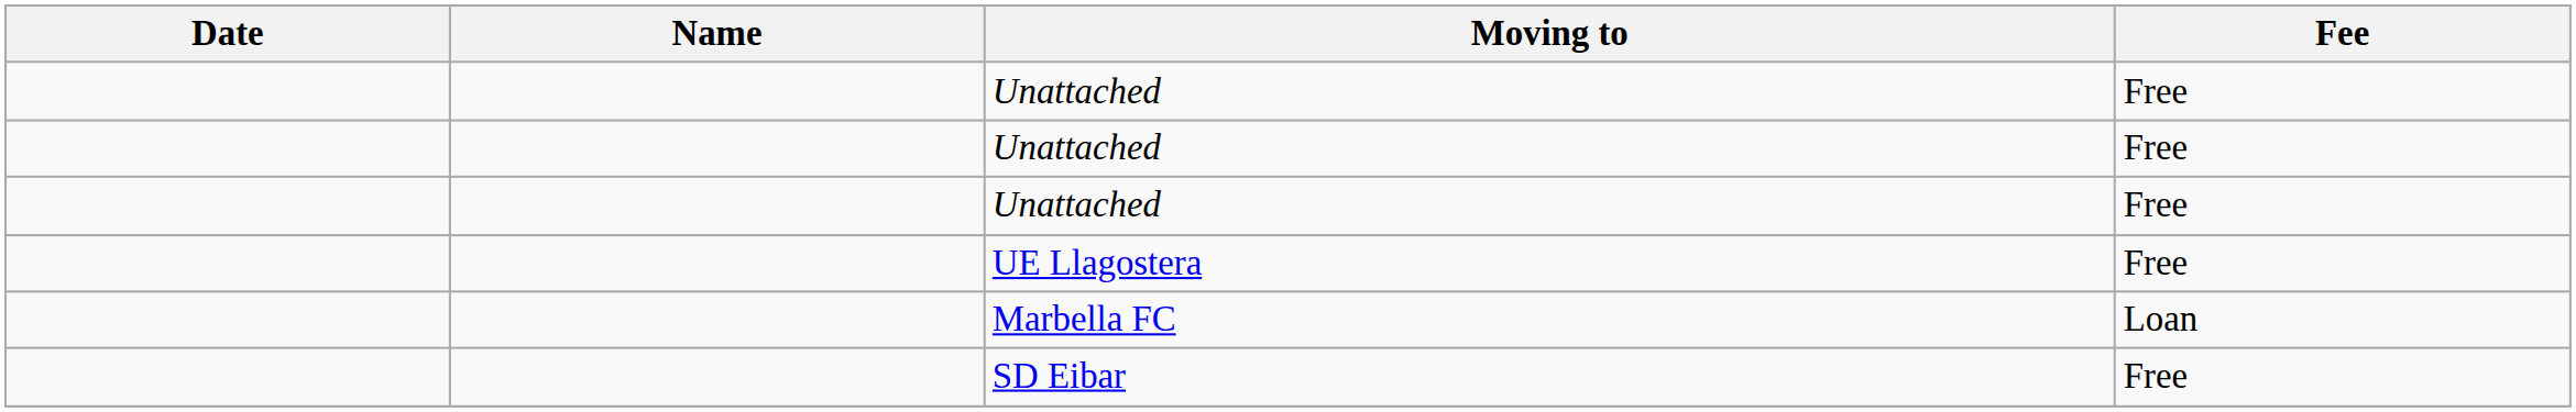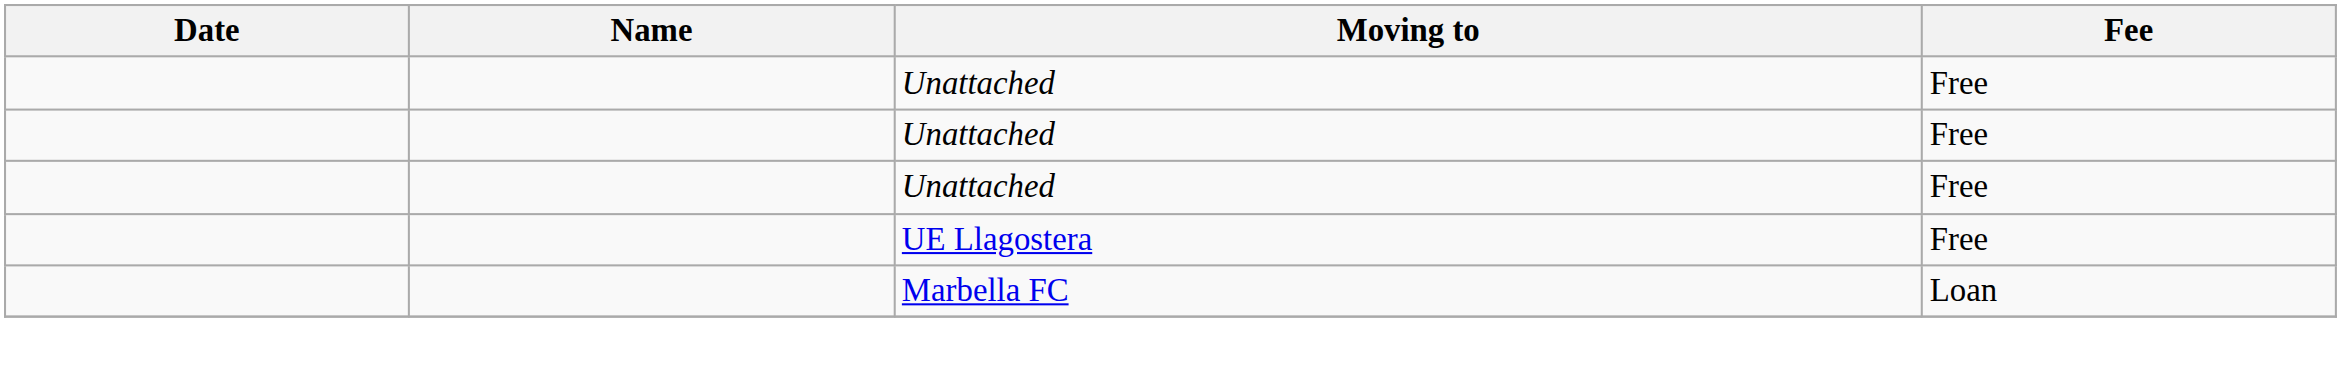 <table class="wikitable sortable" width=90%>
 <tr>
 <th>Date</th>
 <th>Name</th>
 <th>Moving to</th>
 <th>Fee</th>
 </tr>
 <tr>
 <td></td>
 <td> </td>
 <td> <em>Unattached</em></td>
 <td>Free</td>
 </tr>
 <tr>
 <td></td>
 <td> </td>
 <td> <em>Unattached</em></td>
 <td>Free</td>
 </tr>
 <tr>
 <td></td>
 <td> </td>
 <td> <em>Unattached</em></td>
 <td>Free</td>
 </tr>
 <tr>
 <td></td>
 <td> </td>
 <td> <a href='#'>UE Llagostera</a></td>
 <td>Free</td>
 </tr>
 <tr>
 <td></td>
 <td> </td>
 <td> <a href='#'>Marbella FC</a></td>
 <td>Loan</td>
 </tr>
 <tr>
-<td></td>
-<td> </td>
-<td> <a href='#'>SD Eibar</a></td>
-<td>Free</td>
-</tr>
-<tr>
 </tr>
 </table>
